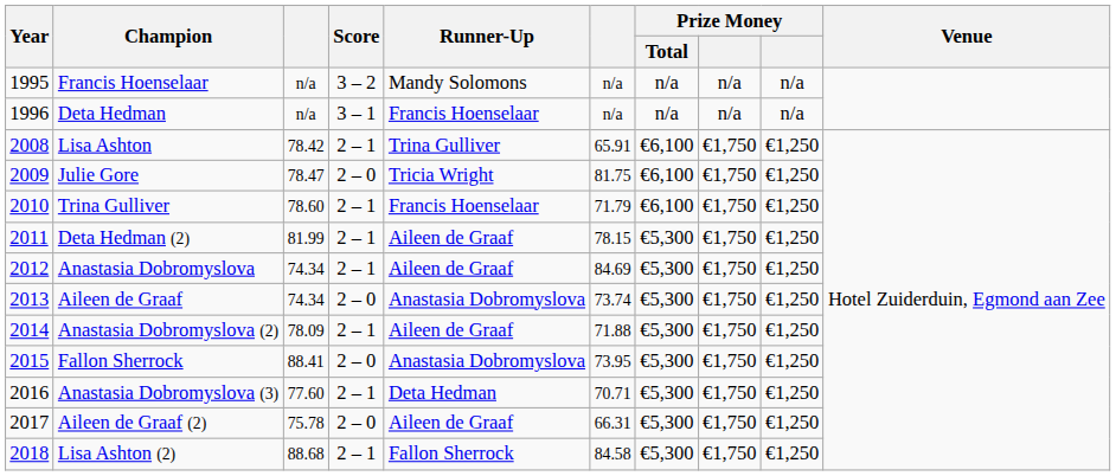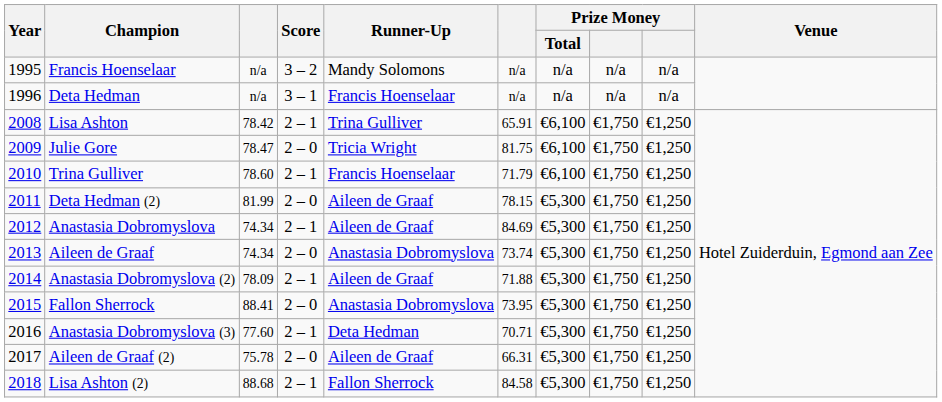 <table class="wikitable sortable">
 <tr>
 <th rowspan=2>Year</th>
 <th rowspan=2>Champion</th>
 <th rowspan=2></th>
 <th rowspan=2>Score</th>
 <th rowspan=2>Runner-Up</th>
 <th rowspan=2></th>
 <th colspan=3>Prize Money</th>
 <th rowspan=2>Venue</th>
 </tr>
 <tr>
 <th>Total</th>
 <th></th>
 <th></th>
 </tr>
 <tr>
 <td>1995</td>
 <td> <a href='#'>Francis Hoenselaar</a></td>
 <td align=center><small><span>n/a</span></small></td>
 <td align=center>3 – 2</td>
 <td> Mandy Solomons</td>
 <td align=center><small><span>n/a</span></small></td>
 <td align=center>n/a</td>
 <td align=center>n/a</td>
 <td align=center>n/a</td>
 </tr>
 <tr>
 <td>1996</td>
 <td> <a href='#'>Deta Hedman</a></td>
 <td align=center><small><span>n/a</span></small></td>
 <td align=center>3 – 1</td>
 <td> <a href='#'>Francis Hoenselaar</a></td>
 <td align=center><small><span>n/a</span></small></td>
 <td align=center>n/a</td>
 <td align=center>n/a</td>
 <td align=center>n/a</td>
 </tr>
 <tr>
 <td><a href='#'>2008</a></td>
 <td> <a href='#'>Lisa Ashton</a></td>
 <td align=center><small><span>78.42</span></small></td>
 <td align=center>2 – 1</td>
 <td> <a href='#'>Trina Gulliver</a></td>
 <td align=center><small><span>65.91</span></small></td>
 <td align=center>€6,100</td>
 <td align=center>€1,750</td>
 <td align=center>€1,250</td>
 <td rowspan=11>Hotel Zuiderduin, <a href='#'>Egmond aan Zee</a></td>
 </tr>
 <tr>
 <td><a href='#'>2009</a></td>
 <td> <a href='#'>Julie Gore</a></td>
 <td align=center><small><span>78.47</span></small></td>
 <td align=center>2 – 0</td>
 <td> <a href='#'>Tricia Wright</a></td>
 <td align=center><small><span>81.75</span></small></td>
 <td align=center>€6,100</td>
 <td align=center>€1,750</td>
 <td align=center>€1,250</td>
 </tr>
 <tr>
 <td><a href='#'>2010</a></td>
 <td> <a href='#'>Trina Gulliver</a></td>
 <td align=center><small><span>78.60</span></small></td>
 <td align=center>2 – 1</td>
 <td> <a href='#'>Francis Hoenselaar</a></td>
 <td align=center><small><span>71.79</span></small></td>
 <td align=center>€6,100</td>
 <td align=center>€1,750</td>
 <td align=center>€1,250</td>
 </tr>
 <tr>
 <td><a href='#'>2011</a></td>
 <td> <a href='#'>Deta Hedman</a> <small>(2)</small></td>
 <td align=center><small><span>81.99</span></small></td>
-<td align=center>2 – 1</td>
+<td align=center>2 – 0</td>
 <td> <a href='#'>Aileen de Graaf</a></td>
 <td align=center><small><span>78.15</span></small></td>
 <td align=center>€5,300</td>
 <td align=center>€1,750</td>
 <td align=center>€1,250</td>
 </tr>
 <tr>
 <td><a href='#'>2012</a></td>
 <td> <a href='#'>Anastasia Dobromyslova</a></td>
 <td align=center><small><span>74.34</span></small></td>
 <td align=center>2 – 1</td>
 <td> <a href='#'>Aileen de Graaf</a></td>
 <td align=center><small><span>84.69</span></small></td>
 <td align=center>€5,300</td>
 <td align=center>€1,750</td>
 <td align=center>€1,250</td>
 </tr>
 <tr>
 <td><a href='#'>2013</a></td>
 <td> <a href='#'>Aileen de Graaf</a></td>
 <td align=center><small><span>74.34</span></small></td>
 <td align=center>2 – 0</td>
 <td> <a href='#'>Anastasia Dobromyslova</a></td>
 <td align=center><small><span>73.74</span></small></td>
 <td align=center>€5,300</td>
 <td align=center>€1,750</td>
 <td align=center>€1,250</td>
 </tr>
 <tr>
 <td><a href='#'>2014</a></td>
 <td> <a href='#'>Anastasia Dobromyslova</a> <small>(2)</small></td>
 <td align=center><small><span>78.09</span></small></td>
 <td align=center>2 – 1</td>
 <td> <a href='#'>Aileen de Graaf</a></td>
 <td align=center><small><span>71.88</span></small></td>
 <td align=center>€5,300</td>
 <td align=center>€1,750</td>
 <td align=center>€1,250</td>
 </tr>
 <tr>
 <td><a href='#'>2015</a></td>
 <td> <a href='#'>Fallon Sherrock</a></td>
 <td align=center><small><span>88.41</span></small></td>
 <td align=center>2 – 0</td>
 <td> <a href='#'>Anastasia Dobromyslova</a></td>
 <td align=center><small><span>73.95</span></small></td>
 <td align=center>€5,300</td>
 <td align=center>€1,750</td>
 <td align=center>€1,250</td>
 </tr>
 <tr>
 <td>2016</td>
 <td> <a href='#'>Anastasia Dobromyslova</a> <small>(3)</small></td>
 <td align=center><small><span>77.60</span></small></td>
 <td align=center>2 – 1</td>
 <td> <a href='#'>Deta Hedman</a></td>
 <td align=center><small><span>70.71</span></small></td>
 <td align=center>€5,300</td>
 <td align=center>€1,750</td>
 <td align=center>€1,250</td>
 </tr>
 <tr>
 <td>2017</td>
 <td> <a href='#'>Aileen de Graaf</a> <small>(2)</small></td>
 <td align=center><small><span>75.78</span></small></td>
 <td align=center>2 – 0</td>
 <td> <a href='#'>Aileen de Graaf</a></td>
 <td align=center><small><span>66.31</span></small></td>
 <td align=center>€5,300</td>
 <td align=center>€1,750</td>
 <td align=center>€1,250</td>
 </tr>
 <tr>
 <td><a href='#'>2018</a></td>
 <td> <a href='#'>Lisa Ashton</a> <small>(2)</small></td>
 <td align=center><small><span>88.68</span></small></td>
 <td align=center>2 – 1</td>
 <td> <a href='#'>Fallon Sherrock</a></td>
 <td align=center><small><span>84.58</span></small></td>
 <td align=center>€5,300</td>
 <td align=center>€1,750</td>
 <td align=center>€1,250</td>
 </tr>
 </table>
